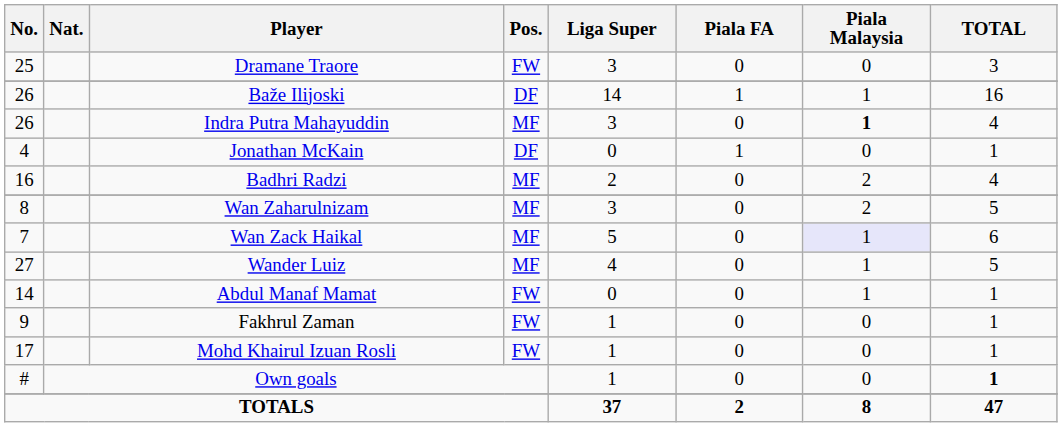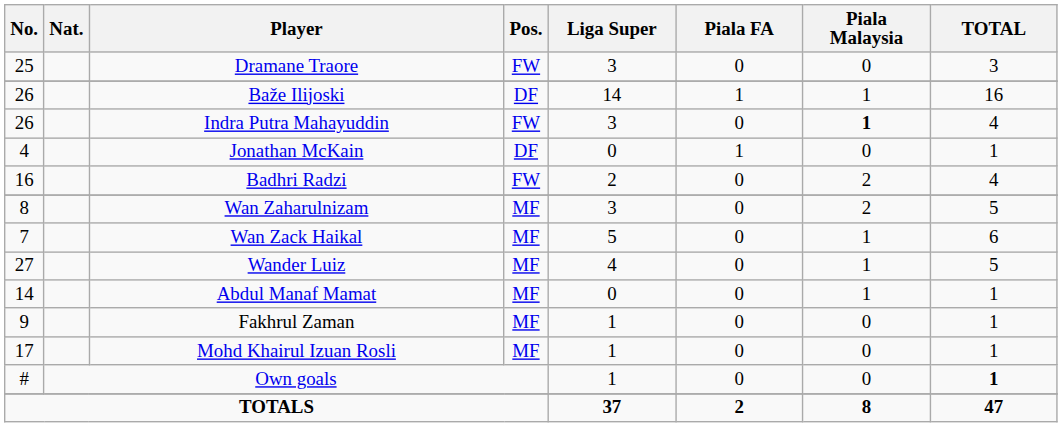 <table class="wikitable sortable alternance"  style="font-size:85%; text-align:center; line-height:14px; width:60%;">
 <tr>
 <th width=10><strong>No.</strong></th>
 <th width=10><strong>Nat.</strong></th>
 <th scope="col" style="width:275px;"><strong>Player</strong></th>
 <th width=10><strong>Pos.</strong></th>
 <th width=80>Liga Super</th>
 <th width=80>Piala FA</th>
 <th width=80>Piala Malaysia</th>
 <th width=80>TOTAL</th>
 </tr>
 <tr>
 <td>25</td>
 <td></td>
 <td><a href='#'>Dramane Traore</a></td>
 <td><a href='#'>FW</a></td>
 <td>3</td>
 <td>0</td>
 <td>0</td>
 <td>3</td>
 </tr>
 <tr>
 </tr>
 <tr>
 <td>26</td>
 <td></td>
 <td><a href='#'>Baže Ilijoski</a></td>
 <td><a href='#'>DF</a></td>
 <td>14</td>
 <td>1</td>
 <td>1</td>
 <td>16</td>
 </tr>
 <tr>
 <td>26</td>
 <td></td>
 <td><a href='#'>Indra Putra Mahayuddin</a></td>
-<td><a href='#'>MF</a></td>
+<td><a href='#'>FW</a></td>
 <td>3</td>
 <td>0</td>
 <td><strong>1</strong></td>
 <td>4</td>
 </tr>
 <tr>
 <td>4</td>
 <td></td>
 <td><a href='#'>Jonathan McKain</a></td>
 <td><a href='#'>DF</a></td>
 <td>0</td>
 <td>1</td>
 <td>0</td>
 <td>1</td>
 </tr>
 <tr>
 <td>16</td>
 <td></td>
 <td><a href='#'>Badhri Radzi</a></td>
-<td><a href='#'>MF</a></td>
+<td><a href='#'>FW</a></td>
 <td>2</td>
 <td>0</td>
 <td>2</td>
 <td>4</td>
 </tr>
 <tr>
 </tr>
 <tr>
 <td>8</td>
 <td></td>
 <td><a href='#'>Wan Zaharulnizam</a></td>
 <td><a href='#'>MF</a></td>
 <td>3</td>
 <td>0</td>
 <td>2</td>
 <td>5</td>
 </tr>
 <tr>
 <td>7</td>
 <td></td>
 <td><a href='#'>Wan Zack Haikal</a></td>
 <td><a href='#'>MF</a></td>
 <td>5</td>
 <td>0</td>
-<td style="background: lavender;">1</td>
+<td>1</td>
 <td>6</td>
 </tr>
 <tr>
 <td>27</td>
 <td></td>
 <td><a href='#'>Wander Luiz</a></td>
 <td><a href='#'>MF</a></td>
 <td>4</td>
 <td>0</td>
 <td>1</td>
 <td>5</td>
 </tr>
 <tr>
 <td>14</td>
 <td></td>
 <td><a href='#'>Abdul Manaf Mamat</a></td>
-<td><a href='#'>FW</a></td>
+<td><a href='#'>MF</a></td>
 <td>0</td>
 <td>0</td>
 <td>1</td>
 <td>1</td>
 </tr>
 <tr>
 <td>9</td>
 <td></td>
 <td>Fakhrul Zaman</td>
-<td><a href='#'>FW</a></td>
+<td><a href='#'>MF</a></td>
 <td>1</td>
 <td>0</td>
 <td>0</td>
 <td>1</td>
 </tr>
 <tr>
 <td>17</td>
 <td></td>
 <td><a href='#'>Mohd Khairul Izuan Rosli</a></td>
-<td><a href='#'>FW</a></td>
+<td><a href='#'>MF</a></td>
 <td>1</td>
 <td>0</td>
 <td>0</td>
 <td>1</td>
 </tr>
 <tr>
 <td>#</td>
 <td colspan="3"><a href='#'>Own goals</a></td>
 <td>1</td>
 <td>0</td>
 <td>0</td>
 <td><strong>1</strong></td>
 </tr>
 <tr>
 </tr>
 <tr class="sortbottom">
 <td colspan=4><strong>TOTALS</strong></td>
 <td><strong>37</strong></td>
 <td><strong>2</strong></td>
 <td><strong>8</strong></td>
 <td><strong>47</strong></td>
 </tr>
 </table>
